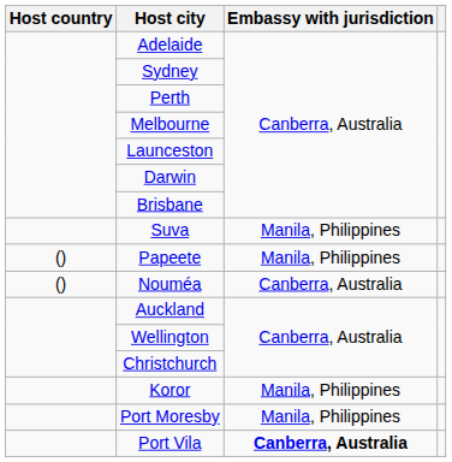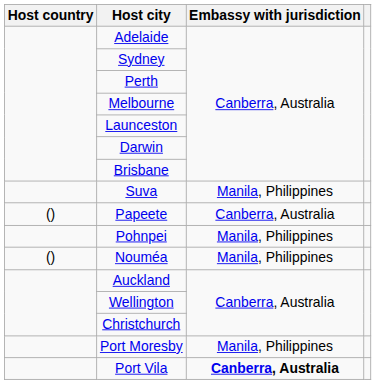 <table class="wikitable plainrowheaders" style="text-align:center;">
 <tr>
 <th scope="col">Host country</th>
 <th scope="col">Host city</th>
 <th>Embassy with jurisdiction</th>
 <th scope="col"></th>
 </tr>
 <tr>
 <td rowspan="7"></td>
 <td><a href='#'>Adelaide</a></td>
 <td rowspan="7"><a href='#'>Canberra</a>, Australia</td>
 <td rowspan="7"></td>
 </tr>
 <tr>
 <td><a href='#'>Sydney</a></td>
 </tr>
 <tr>
 <td><a href='#'>Perth</a></td>
 </tr>
 <tr>
 <td><a href='#'>Melbourne</a></td>
 </tr>
 <tr>
 <td><a href='#'>Launceston</a></td>
 </tr>
 <tr>
 <td><a href='#'>Darwin</a></td>
 </tr>
 <tr>
 <td><a href='#'>Brisbane</a></td>
 </tr>
 <tr>
 <td></td>
 <td><a href='#'>Suva</a></td>
 <td><a href='#'>Manila</a>, Philippines</td>
 <td></td>
 </tr>
 <tr>
 <td> ()</td>
 <td><a href='#'>Papeete</a></td>
+<td><a href='#'>Canberra</a>, Australia</td>
+<td></td>
+</tr>
+<tr>
+<td></td>
+<td><a href='#'>Pohnpei</a></td>
 <td><a href='#'>Manila</a>, Philippines</td>
 <td></td>
 </tr>
 <tr>
 <td> ()</td>
 <td><a href='#'>Nouméa</a></td>
-<td><a href='#'>Canberra</a>, Australia</td>
+<td><a href='#'>Manila</a>, Philippines</td>
 <td></td>
 </tr>
 <tr>
 <td rowspan="3"></td>
 <td><a href='#'>Auckland</a></td>
 <td rowspan="3"><a href='#'>Canberra</a>, Australia</td>
 <td rowspan="3"></td>
 </tr>
 <tr>
 <td><a href='#'>Wellington</a></td>
 </tr>
 <tr>
 <td><a href='#'>Christchurch</a></td>
 </tr>
 <tr>
 <td></td>
-<td><a href='#'>Koror</a></td>
-<td><a href='#'>Manila</a>, Philippines</td>
-<td></td>
-</tr>
-<tr>
-<td></td>
 <td><a href='#'>Port Moresby</a></td>
 <td><a href='#'>Manila</a>, Philippines</td>
 <td></td>
 </tr>
 <tr>
 <td></td>
 <td><a href='#'>Port Vila</a></td>
 <td><strong><a href='#'>Canberra</a>, Australia</strong></td>
 <td></td>
 </tr>
 </table>
